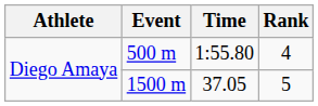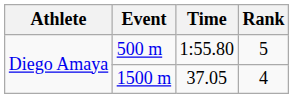 <table class="wikitable" style="font-size:90%">
 <tr>
 <th>Athlete</th>
 <th>Event</th>
 <th>Time</th>
 <th>Rank</th>
 </tr>
 <tr align=center>
 <td align=left rowspan=2><a href='#'>Diego Amaya</a></td>
 <td align=left><a href='#'>500 m</a></td>
 <td>1:55.80</td>
-<td>4</td>
+<td>5</td>
 </tr>
 <tr align=center>
 <td align=left><a href='#'>1500 m</a></td>
 <td>37.05</td>
-<td>5</td>
+<td>4</td>
 </tr>
 </table>
